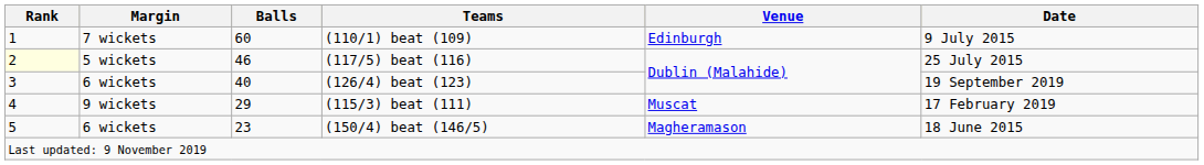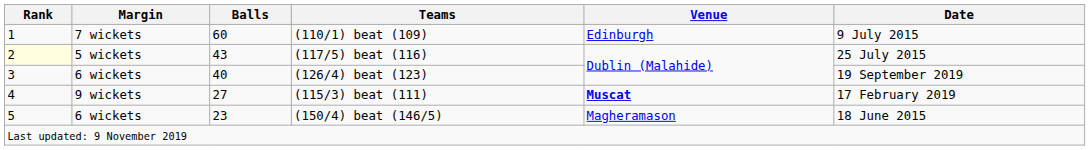 <table class="wikitable" style="width:90%;">
 <tr style="background:#bdb76b;">
 <th>Rank</th>
 <th>Margin</th>
 <th>Balls</th>
 <th>Teams</th>
 <th><a href='#'>Venue</a></th>
 <th>Date</th>
 </tr>
 <tr>
 <td>1</td>
 <td>7 wickets</td>
 <td>60</td>
 <td> (110/1) beat  (109)</td>
 <td><a href='#'>Edinburgh</a></td>
 <td>9 July 2015</td>
 </tr>
 <tr>
 <td style="background: lightyellow;">2</td>
 <td>5 wickets</td>
-<td>46</td>
+<td>43</td>
 <td> (117/5) beat  (116)</td>
 <td rowspan=2><a href='#'>Dublin (Malahide)</a></td>
 <td>25 July 2015</td>
 </tr>
 <tr>
 <td>3</td>
 <td>6 wickets</td>
 <td>40</td>
 <td> (126/4) beat  (123)</td>
 <td>19 September 2019</td>
 </tr>
 <tr>
 <td>4</td>
 <td>9 wickets</td>
-<td>29</td>
+<td>27</td>
 <td> (115/3) beat  (111)</td>
-<td><a href='#'>Muscat</a></td>
+<td><strong><a href='#'>Muscat</a></strong></td>
 <td>17 February 2019</td>
 </tr>
 <tr>
 <td>5</td>
 <td>6 wickets</td>
 <td>23</td>
 <td> (150/4) beat  (146/5)</td>
 <td><a href='#'>Magheramason</a></td>
 <td>18 June 2015</td>
 </tr>
 <tr>
 <td colspan=6><small>Last updated: 9 November 2019</small></td>
 </tr>
 </table>
